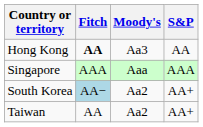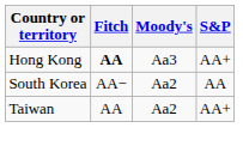 <table class="wikitable sortable" border="1" style="font-size:100%">
 <tr style="background:#ececec;">
 <th>Country or <br><a href='#'>territory</a></th>
 <th><a href='#'>Fitch</a></th>
 <th><a href='#'>Moody's</a></th>
 <th><a href='#'>S&P</a></th>
 </tr>
 <tr>
 <td style="text-align:left;">Hong Kong</td>
 <td align="center"><strong>AA</strong></td>
 <td align="center">Aa3</td>
-<td align="center">AA</td>
-</tr>
-<tr>
-<td style="text-align:left;">Singapore</td>
-<td align="center" bgcolor=#ccffcc>AAA</td>
-<td align="center" bgcolor=#ccffcc>Aaa</td>
-<td align="center" bgcolor=#ccffcc>AAA</td>
+<td align="center">AA+</td>
 </tr>
 <tr>
 <td style="text-align:left;">South Korea</td>
-<td align="center" style="background: lightblue;">AA−</td>
+<td align="center">AA−</td>
 <td align="center">Aa2</td>
-<td align="center">AA+</td>
+<td align="center">AA</td>
 </tr>
 <tr>
 <td style="text-align:left;">Taiwan</td>
 <td align="center">AA</td>
 <td align="center">Aa2</td>
 <td align="center">AA+</td>
 </tr>
 </table>
